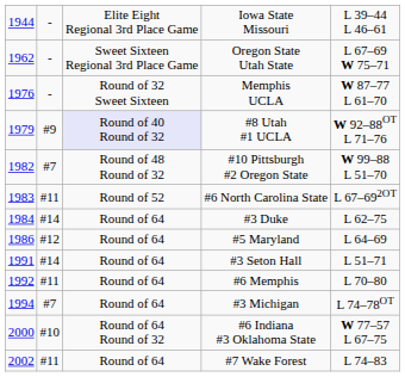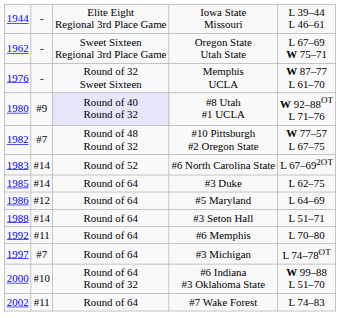 <table class="wikitable">
 <tr align="center">
 <td><a href='#'>1944</a></td>
 <td>-</td>
 <td>Elite Eight<br>Regional 3rd Place Game</td>
 <td>Iowa State<br>Missouri</td>
 <td>L 39–44<br>L 46–61</td>
 </tr>
 <tr align="center">
 <td><a href='#'>1962</a></td>
 <td>-</td>
 <td>Sweet Sixteen<br>Regional 3rd Place Game</td>
 <td>Oregon State<br>Utah State</td>
 <td>L 67–69<br><strong>W</strong> 75–71</td>
 </tr>
 <tr align="center">
 <td><a href='#'>1976</a></td>
 <td>-</td>
 <td>Round of 32<br>Sweet Sixteen</td>
 <td>Memphis<br>UCLA</td>
 <td><strong>W</strong> 87–77<br>L 61–70</td>
 </tr>
 <tr align="center">
-<td><a href='#'>1979</a></td>
+<td><a href='#'>1980</a></td>
 <td>#9</td>
 <td style="background: lavender;">Round of 40<br>Round of 32</td>
 <td>#8 Utah<br>#1 UCLA</td>
 <td><strong>W</strong> 92–88<sup>OT</sup><br>L 71–76</td>
 </tr>
 <tr align="center">
 <td><a href='#'>1982</a></td>
 <td>#7</td>
 <td>Round of 48<br>Round of 32</td>
 <td>#10 Pittsburgh<br>#2 Oregon State</td>
-<td><strong>W</strong> 99–88<br>L 51–70</td>
+<td><strong>W</strong> 77–57<br>L 67–75</td>
 </tr>
 <tr align="center">
 <td><a href='#'>1983</a></td>
-<td>#11</td>
+<td>#14</td>
 <td>Round of 52</td>
 <td>#6 North Carolina State</td>
 <td>L 67–69<sup>2OT</sup></td>
 </tr>
 <tr align="center">
-<td><a href='#'>1984</a></td>
+<td><a href='#'>1985</a></td>
 <td>#14</td>
 <td>Round of 64</td>
 <td>#3 Duke</td>
 <td>L 62–75</td>
 </tr>
 <tr align="center">
 <td><a href='#'>1986</a></td>
 <td>#12</td>
 <td>Round of 64</td>
 <td>#5 Maryland</td>
 <td>L 64–69</td>
 </tr>
 <tr align="center">
-<td><a href='#'>1991</a></td>
+<td><a href='#'>1988</a></td>
 <td>#14</td>
 <td>Round of 64</td>
 <td>#3 Seton Hall</td>
 <td>L 51–71</td>
 </tr>
 <tr align="center">
 <td><a href='#'>1992</a></td>
 <td>#11</td>
 <td>Round of 64</td>
 <td>#6 Memphis</td>
 <td>L 70–80</td>
 </tr>
 <tr align="center">
-<td><a href='#'>1994</a></td>
+<td><a href='#'>1997</a></td>
 <td>#7</td>
 <td>Round of 64</td>
 <td>#3 Michigan</td>
 <td>L 74–78<sup>OT</sup></td>
 </tr>
 <tr align="center">
 <td><a href='#'>2000</a></td>
 <td>#10</td>
 <td>Round of 64<br>Round of 32</td>
 <td>#6 Indiana<br>#3 Oklahoma State</td>
-<td><strong>W</strong> 77–57<br>L 67–75</td>
+<td><strong>W</strong> 99–88<br>L 51–70</td>
 </tr>
 <tr align="center">
 <td><a href='#'>2002</a></td>
 <td>#11</td>
 <td>Round of 64</td>
 <td>#7 Wake Forest</td>
 <td>L 74–83</td>
 </tr>
 </table>
